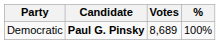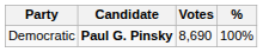 <table class="wikitable">
 <tr>
 <th>Party</th>
 <th>Candidate</th>
 <th>Votes</th>
 <th>%</th>
 </tr>
 <tr>
 <td>Democratic</td>
 <td><strong>Paul G. Pinsky</strong></td>
-<td>8,689</td>
+<td>8,690</td>
 <td>100%</td>
 </tr>
 </table>
